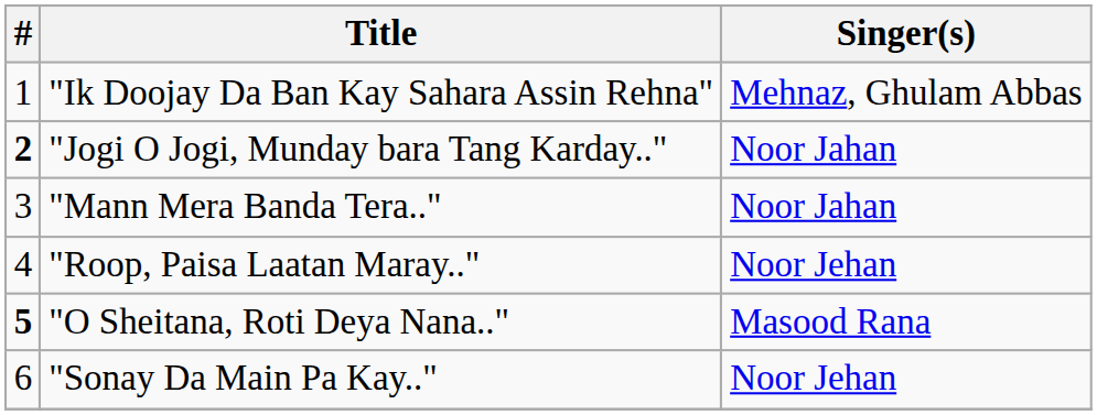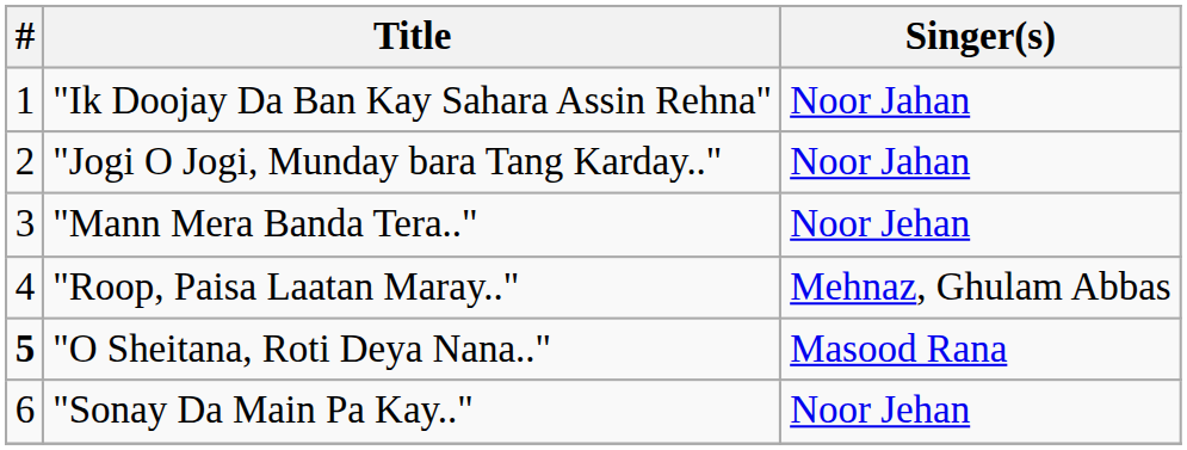 <table class="wikitable">
 <tr>
 <th>#</th>
 <th>Title</th>
 <th>Singer(s)</th>
 </tr>
 <tr>
 <td>1</td>
 <td>"Ik Doojay Da Ban Kay Sahara Assin Rehna"</td>
-<td><a href='#'>Mehnaz</a>, Ghulam Abbas</td>
+<td><a href='#'>Noor Jahan</a></td>
 </tr>
 <tr>
-<td><strong>2</strong></td>
+<td>2</td>
 <td>"Jogi O Jogi, Munday bara Tang Karday.."</td>
 <td><a href='#'>Noor Jahan</a></td>
 </tr>
 <tr>
 <td>3</td>
 <td>"Mann Mera Banda Tera.."</td>
-<td><a href='#'>Noor Jahan</a></td>
+<td><a href='#'>Noor Jehan</a></td>
 </tr>
 <tr>
 <td>4</td>
 <td>"Roop, Paisa Laatan Maray.."</td>
-<td><a href='#'>Noor Jehan</a></td>
+<td><a href='#'>Mehnaz</a>, Ghulam Abbas</td>
 </tr>
 <tr>
 <td><strong>5</strong></td>
 <td>"O Sheitana, Roti Deya Nana.."</td>
 <td><a href='#'>Masood Rana</a></td>
 </tr>
 <tr>
 <td>6</td>
 <td>"Sonay Da Main Pa Kay.."</td>
 <td><a href='#'>Noor Jehan</a></td>
 </tr>
 <tr>
 </tr>
 </table>
